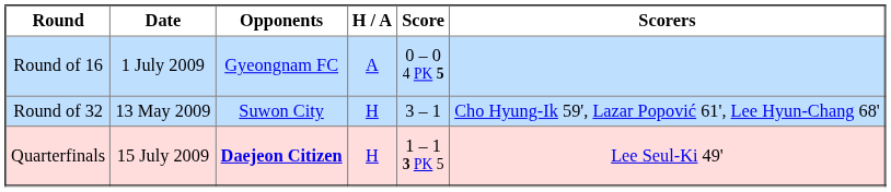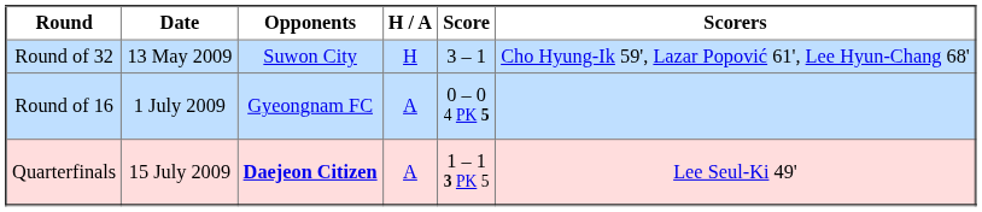 <table border="2" cellpadding="4" style="border-collapse:collapse; text-align:center;">
 <tr>
 <th>Round</th>
 <th>Date</th>
 <th>Opponents</th>
 <th>H / A</th>
 <th>Score</th>
 <th>Scorers</th>
 </tr>
 <tr bgcolor="#bfdfff">
+<td>Round of 32</td>
+<td>13 May 2009</td>
+<td><a href='#'>Suwon City</a></td>
+<td><a href='#'>H</a></td>
+<td>3 – 1</td>
+<td><a href='#'>Cho Hyung-Ik</a> 59', <a href='#'>Lazar Popović</a> 61', <a href='#'>Lee Hyun-Chang</a> 68'</td>
+</tr>
+<tr bgcolor="#bfdfff">
 <td>Round of 16</td>
 <td>1 July 2009</td>
 <td><a href='#'>Gyeongnam FC</a></td>
 <td><a href='#'>A</a></td>
 <td>0 – 0 <sup> <br>4 <a href='#'>PK</a> <strong>5</strong></sup></td>
 <td></td>
 </tr>
-<tr bgcolor="#bfdfff">
-<td>Round of 32</td>
-<td>13 May 2009</td>
-<td><a href='#'>Suwon City</a></td>
-<td><a href='#'>H</a></td>
-<td>3 – 1</td>
-<td><a href='#'>Cho Hyung-Ik</a> 59', <a href='#'>Lazar Popović</a> 61', <a href='#'>Lee Hyun-Chang</a> 68'</td>
-</tr>
 <tr bgcolor="#ffdddd">
 <td>Quarterfinals</td>
 <td>15 July 2009</td>
 <td><strong><a href='#'>Daejeon Citizen</a></strong></td>
-<td><a href='#'>H</a></td>
+<td><a href='#'>A</a></td>
 <td>1 – 1 <sup> <br><strong>3</strong> <a href='#'>PK</a> 5</sup></td>
 <td><a href='#'>Lee Seul-Ki</a> 49'</td>
 </tr>
 </table>
